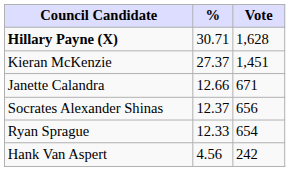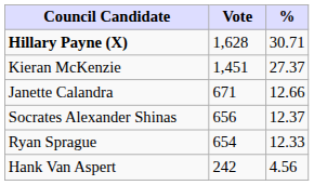 <table class="wikitable sortable">
 <tr>
 <th style="background:#ddf; width:200px;">Council Candidate</th>
+<th style="background:#ddf; width:50px;">Vote</th>
 <th style="background:#ddf; width:30px;">%</th>
-<th style="background:#ddf; width:50px;">Vote</th>
 </tr>
 <tr>
 <td><strong>Hillary Payne (X)</strong></td>
+<td>1,628</td>
 <td>30.71</td>
-<td>1,628</td>
 </tr>
 <tr>
 <td>Kieran McKenzie</td>
+<td>1,451</td>
 <td>27.37</td>
-<td>1,451</td>
 </tr>
 <tr>
 <td>Janette Calandra</td>
+<td>671</td>
 <td>12.66</td>
-<td>671</td>
 </tr>
 <tr>
 <td>Socrates Alexander Shinas</td>
+<td>656</td>
 <td>12.37</td>
-<td>656</td>
 </tr>
 <tr>
 <td>Ryan Sprague</td>
+<td>654</td>
 <td>12.33</td>
-<td>654</td>
 </tr>
 <tr>
 <td>Hank Van Aspert</td>
+<td>242</td>
 <td>4.56</td>
-<td>242</td>
 </tr>
 </table>
